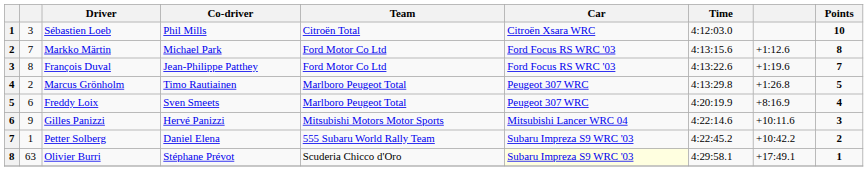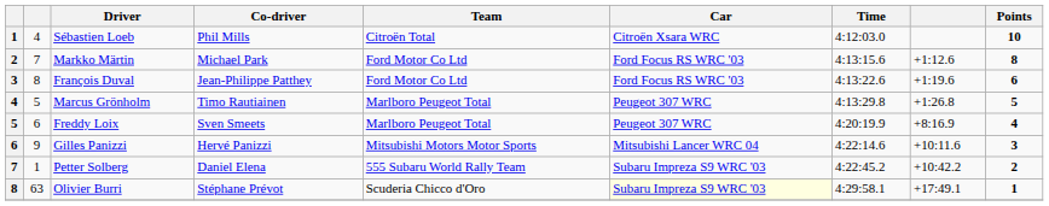 <table class="wikitable" width=85% style="font-size: 85%;">
 <tr>
 <th></th>
 <th></th>
 <th>Driver</th>
 <th>Co-driver</th>
 <th>Team</th>
 <th>Car</th>
 <th>Time</th>
 <th></th>
 <th>Points</th>
 </tr>
 <tr>
 <th>1</th>
-<td align="center">3</td>
+<td align="center">4</td>
 <td> <a href='#'>Sébastien Loeb</a></td>
 <td> <a href='#'>Phil Mills</a></td>
 <td> <a href='#'>Citroën Total</a></td>
 <td><a href='#'>Citroën Xsara WRC</a></td>
 <td>4:12:03.0</td>
 <td></td>
 <td align="center"><strong>10</strong></td>
 </tr>
 <tr>
 <th>2</th>
 <td align="center">7</td>
 <td> <a href='#'>Markko Märtin</a></td>
 <td> <a href='#'>Michael Park</a></td>
 <td> <a href='#'>Ford Motor Co Ltd</a></td>
 <td><a href='#'>Ford Focus RS WRC '03</a></td>
 <td>4:13:15.6</td>
 <td>+1:12.6</td>
 <td align="center"><strong>8</strong></td>
 </tr>
 <tr>
 <th>3</th>
 <td align="center">8</td>
 <td> <a href='#'>François Duval</a></td>
 <td> <a href='#'>Jean-Philippe Patthey</a></td>
 <td> <a href='#'>Ford Motor Co Ltd</a></td>
 <td><a href='#'>Ford Focus RS WRC '03</a></td>
 <td>4:13:22.6</td>
 <td>+1:19.6</td>
-<td align="center"><strong>7</strong></td>
+<td align="center"><strong>6</strong></td>
 </tr>
 <tr>
 <th>4</th>
-<td align="center">2</td>
+<td align="center">5</td>
 <td> <a href='#'>Marcus Grönholm</a></td>
 <td> <a href='#'>Timo Rautiainen</a></td>
 <td> <a href='#'>Marlboro Peugeot Total</a></td>
 <td><a href='#'>Peugeot 307 WRC</a></td>
 <td>4:13:29.8</td>
 <td>+1:26.8</td>
 <td align="center"><strong>5</strong></td>
 </tr>
 <tr>
 <th>5</th>
 <td align="center">6</td>
 <td> <a href='#'>Freddy Loix</a></td>
 <td> <a href='#'>Sven Smeets</a></td>
 <td> <a href='#'>Marlboro Peugeot Total</a></td>
 <td><a href='#'>Peugeot 307 WRC</a></td>
 <td>4:20:19.9</td>
 <td>+8:16.9</td>
 <td align="center"><strong>4</strong></td>
 </tr>
 <tr>
 <th>6</th>
 <td align="center">9</td>
 <td> <a href='#'>Gilles Panizzi</a></td>
 <td> <a href='#'>Hervé Panizzi</a></td>
 <td> <a href='#'>Mitsubishi Motors Motor Sports</a></td>
 <td><a href='#'>Mitsubishi Lancer WRC 04</a></td>
 <td>4:22:14.6</td>
 <td>+10:11.6</td>
 <td align="center"><strong>3</strong></td>
 </tr>
 <tr>
 <th>7</th>
 <td align="center">1</td>
 <td> <a href='#'>Petter Solberg</a></td>
 <td> <a href='#'>Daniel Elena</a></td>
 <td> <a href='#'>555 Subaru World Rally Team</a></td>
 <td><a href='#'>Subaru Impreza S9 WRC '03</a></td>
 <td>4:22:45.2</td>
 <td>+10:42.2</td>
 <td align="center"><strong>2</strong></td>
 </tr>
 <tr>
 <th>8</th>
 <td align="center">63</td>
 <td> <a href='#'>Olivier Burri</a></td>
 <td> <a href='#'>Stéphane Prévot</a></td>
 <td> Scuderia Chicco d'Oro</td>
 <td style="background: lightyellow;"><a href='#'>Subaru Impreza S9 WRC '03</a></td>
 <td>4:29:58.1</td>
 <td>+17:49.1</td>
 <td align="center"><strong>1</strong></td>
 </tr>
 <tr>
 </tr>
 </table>
